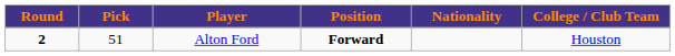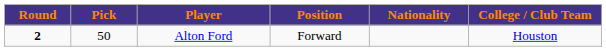 <table class="wikitable sortable sortable">
 <tr>
 <th style="background:#423189; color:#FF8800" width="10%">Round</th>
 <th style="background:#423189; color:#FF8800" width="10%">Pick</th>
 <th style="background:#423189; color:#FF8800" width="20%">Player</th>
 <th style="background:#423189; color:#FF8800" width="15%">Position</th>
 <th style="background:#423189; color:#FF8800" width="15%">Nationality</th>
 <th style="background:#423189; color:#FF8800" width="20%">College / Club Team</th>
 </tr>
 <tr style="text-align: center">
 <td><strong>2</strong></td>
-<td>51</td>
+<td>50</td>
 <td><a href='#'>Alton Ford</a></td>
-<td><strong>Forward</strong></td>
+<td>Forward</td>
 <td></td>
 <td><a href='#'>Houston</a></td>
 </tr>
 </table>
